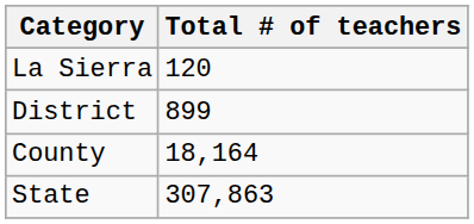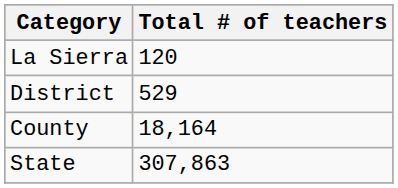 <table class="wikitable">
 <tr>
 <th>Category</th>
 <th>Total # of teachers</th>
 </tr>
 <tr>
 <td>La Sierra</td>
 <td>120</td>
 </tr>
 <tr>
 <td>District</td>
-<td>899</td>
+<td>529</td>
 </tr>
 <tr>
 <td>County</td>
 <td>18,164</td>
 </tr>
 <tr>
 <td>State</td>
 <td>307,863</td>
 </tr>
 </table>
